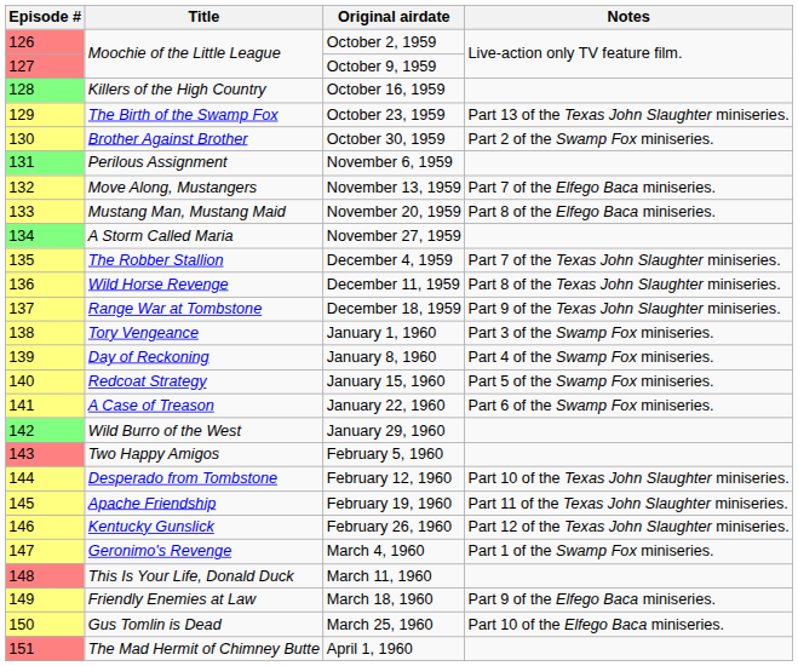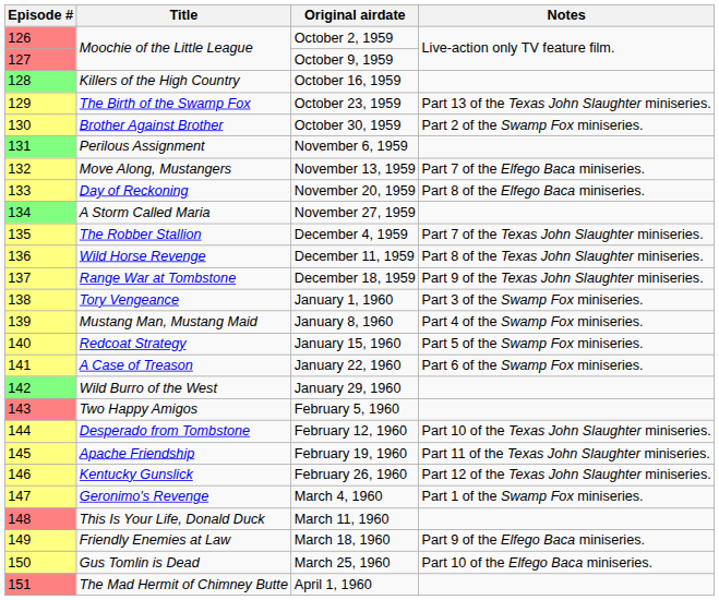 <table class="wikitable wikiepisodetable sortable">
 <tr>
 <th>Episode #</th>
 <th>Title</th>
 <th>Original airdate</th>
 <th>Notes</th>
 </tr>
 <tr>
 <td style="background:#ff8080;">126</td>
 <td rowspan="2"><em>Moochie of the Little League</em></td>
 <td>October 2, 1959</td>
 <td rowspan="2">Live-action only TV feature film.</td>
 </tr>
 <tr>
 <td style="background:#ff8080;">127</td>
 <td>October 9, 1959</td>
 </tr>
 <tr>
 <td style="background:#80ff80;">128</td>
 <td><em>Killers of the High Country</em></td>
 <td>October 16, 1959</td>
 <td></td>
 </tr>
 <tr>
 <td style="background:#ffff80;">129</td>
 <td><em><a href='#'>The Birth of the Swamp Fox</a></em></td>
 <td>October 23, 1959</td>
 <td>Part 13 of the <em>Texas John Slaughter</em> miniseries.</td>
 </tr>
 <tr>
 <td style="background:#ffff80;">130</td>
 <td><em><a href='#'>Brother Against Brother</a></em></td>
 <td>October 30, 1959</td>
 <td>Part 2 of the <em>Swamp Fox</em> miniseries.</td>
 </tr>
 <tr>
 <td style="background:#80ff80;">131</td>
 <td><em>Perilous Assignment</em></td>
 <td>November 6, 1959</td>
 <td></td>
 </tr>
 <tr>
 <td style="background:#ffff80;">132</td>
 <td><em>Move Along, Mustangers</em></td>
 <td>November 13, 1959</td>
 <td>Part 7 of the <em>Elfego Baca</em> miniseries.</td>
 </tr>
 <tr>
 <td style="background:#ffff80;">133</td>
-<td><em>Mustang Man, Mustang Maid</em></td>
+<td><em><a href='#'>Day of Reckoning</a></em></td>
 <td>November 20, 1959</td>
 <td>Part 8 of the <em>Elfego Baca</em> miniseries.</td>
 </tr>
 <tr>
 <td style="background:#80ff80;">134</td>
 <td><em>A Storm Called Maria</em></td>
 <td>November 27, 1959</td>
 <td></td>
 </tr>
 <tr>
 <td style="background:#ffff80;">135</td>
 <td><em><a href='#'>The Robber Stallion</a></em></td>
 <td>December 4, 1959</td>
 <td>Part 7 of the <em>Texas John Slaughter</em> miniseries.</td>
 </tr>
 <tr>
 <td style="background:#ffff80;">136</td>
 <td><em><a href='#'>Wild Horse Revenge</a></em></td>
 <td>December 11, 1959</td>
 <td>Part 8 of the <em>Texas John Slaughter</em> miniseries.</td>
 </tr>
 <tr>
 <td style="background:#ffff80;">137</td>
 <td><em><a href='#'>Range War at Tombstone</a></em></td>
 <td>December 18, 1959</td>
 <td>Part 9 of the <em>Texas John Slaughter</em> miniseries.</td>
 </tr>
 <tr>
 <td style="background:#ffff80;">138</td>
 <td><em><a href='#'>Tory Vengeance</a></em></td>
 <td>January 1, 1960</td>
 <td>Part 3 of the <em>Swamp Fox</em> miniseries.</td>
 </tr>
 <tr>
 <td style="background:#ffff80;">139</td>
-<td><em><a href='#'>Day of Reckoning</a></em></td>
+<td><em>Mustang Man, Mustang Maid</em></td>
 <td>January 8, 1960</td>
 <td>Part 4 of the <em>Swamp Fox</em> miniseries.</td>
 </tr>
 <tr>
 <td style="background:#ffff80;">140</td>
 <td><em><a href='#'>Redcoat Strategy</a></em></td>
 <td>January 15, 1960</td>
 <td>Part 5 of the <em>Swamp Fox</em> miniseries.</td>
 </tr>
 <tr>
 <td style="background:#ffff80;">141</td>
 <td><em><a href='#'>A Case of Treason</a></em></td>
 <td>January 22, 1960</td>
 <td>Part 6 of the <em>Swamp Fox</em> miniseries.</td>
 </tr>
 <tr>
 <td style="background:#80ff80;">142</td>
 <td><em>Wild Burro of the West</em></td>
 <td>January 29, 1960</td>
 <td></td>
 </tr>
 <tr>
 <td style="background:#ff8080;">143</td>
 <td><em>Two Happy Amigos</em></td>
 <td>February 5, 1960</td>
 <td></td>
 </tr>
 <tr>
 <td style="background:#ffff80;">144</td>
 <td><em><a href='#'>Desperado from Tombstone</a></em></td>
 <td>February 12, 1960</td>
 <td>Part 10 of the <em>Texas John Slaughter</em> miniseries.</td>
 </tr>
 <tr>
 <td style="background:#ffff80;">145</td>
 <td><em><a href='#'>Apache Friendship</a></em></td>
 <td>February 19, 1960</td>
 <td>Part 11 of the <em>Texas John Slaughter</em> miniseries.</td>
 </tr>
 <tr>
 <td style="background:#ffff80;">146</td>
 <td><em><a href='#'>Kentucky Gunslick</a></em></td>
 <td>February 26, 1960</td>
 <td>Part 12 of the <em>Texas John Slaughter</em> miniseries.</td>
 </tr>
 <tr>
 <td style="background:#ffff80;">147</td>
 <td><em><a href='#'>Geronimo's Revenge</a></em></td>
 <td>March 4, 1960</td>
 <td>Part 1 of the <em>Swamp Fox</em> miniseries.</td>
 </tr>
 <tr>
 <td style="background:#ff8080;">148</td>
 <td><em>This Is Your Life, Donald Duck</em></td>
 <td>March 11, 1960</td>
 <td></td>
 </tr>
 <tr>
 <td style="background:#ffff80;">149</td>
 <td><em>Friendly Enemies at Law</em></td>
 <td>March 18, 1960</td>
 <td>Part 9 of the <em>Elfego Baca</em> miniseries.</td>
 </tr>
 <tr>
 <td style="background:#ffff80;">150</td>
 <td><em>Gus Tomlin is Dead</em></td>
 <td>March 25, 1960</td>
 <td>Part 10 of the <em>Elfego Baca</em> miniseries.</td>
 </tr>
 <tr>
 <td style="background:#ff8080;">151</td>
 <td><em>The Mad Hermit of Chimney Butte</em></td>
 <td>April 1, 1960</td>
 <td></td>
 </tr>
 </table>
